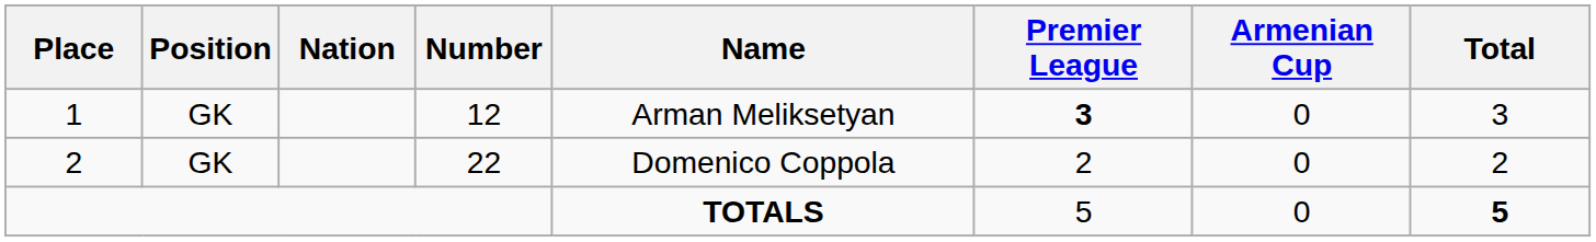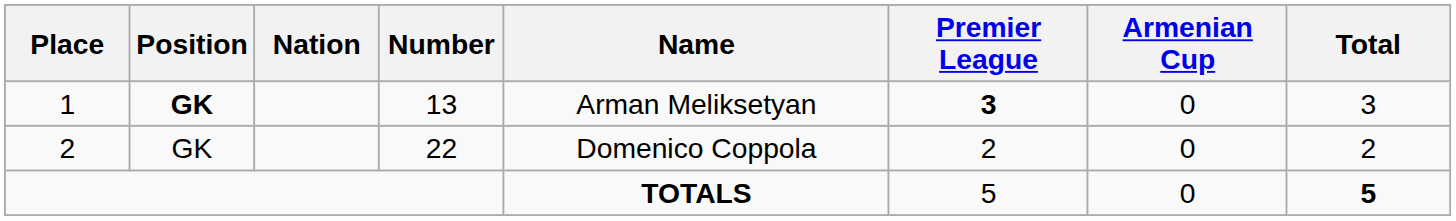 <table class="wikitable" style="font-size: 95%; text-align: center;">
 <tr>
 <th width=60>Place</th>
 <th width=60>Position</th>
 <th width=60>Nation</th>
 <th width=60>Number</th>
 <th width=200>Name</th>
 <th width=100><a href='#'>Premier League</a></th>
 <th width=100><a href='#'>Armenian Cup</a></th>
 <th width=80><strong>Total</strong></th>
 </tr>
 <tr>
 <td>1</td>
-<td>GK</td>
+<td><strong>GK</strong></td>
 <td></td>
-<td>12</td>
+<td>13</td>
 <td>Arman Meliksetyan</td>
 <td><strong>3</strong></td>
 <td>0</td>
 <td>3</td>
 </tr>
 <tr>
 <td>2</td>
 <td>GK</td>
 <td></td>
 <td>22</td>
 <td>Domenico Coppola</td>
 <td>2</td>
 <td>0</td>
 <td>2</td>
 </tr>
 <tr>
 <td colspan="4"></td>
 <td><strong>TOTALS</strong></td>
 <td>5</td>
 <td>0</td>
 <td><strong>5</strong></td>
 </tr>
 </table>
